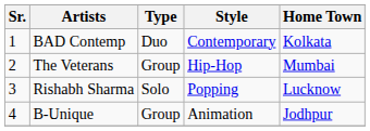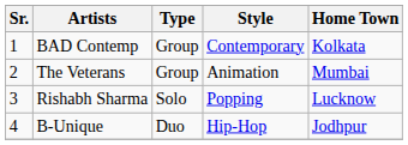 <table class=wikitable>
 <tr>
 </tr>
 <tr>
 <th>Sr.</th>
 <th>Artists</th>
 <th>Type</th>
 <th>Style</th>
 <th>Home Town</th>
 </tr>
 <tr>
 <td>1</td>
 <td>BAD Contemp</td>
-<td>Duo</td>
+<td>Group</td>
 <td><a href='#'>Contemporary</a></td>
 <td><a href='#'>Kolkata</a></td>
 </tr>
 <tr>
 <td>2</td>
 <td>The Veterans</td>
 <td>Group</td>
-<td><a href='#'>Hip-Hop</a></td>
+<td>Animation</td>
 <td><a href='#'>Mumbai</a></td>
 </tr>
 <tr>
 <td>3</td>
 <td>Rishabh Sharma</td>
 <td>Solo</td>
 <td><a href='#'>Popping</a></td>
 <td><a href='#'>Lucknow</a></td>
 </tr>
 <tr>
 <td>4</td>
 <td>B-Unique</td>
-<td>Group</td>
-<td>Animation</td>
+<td>Duo</td>
+<td><a href='#'>Hip-Hop</a></td>
 <td><a href='#'>Jodhpur</a></td>
 </tr>
 <tr>
 </tr>
 </table>
